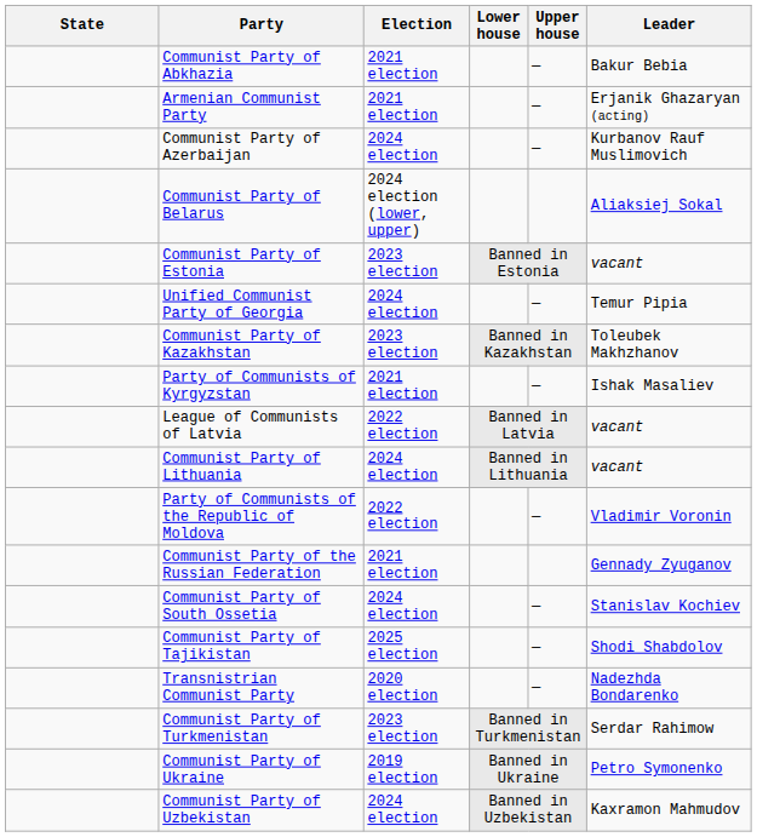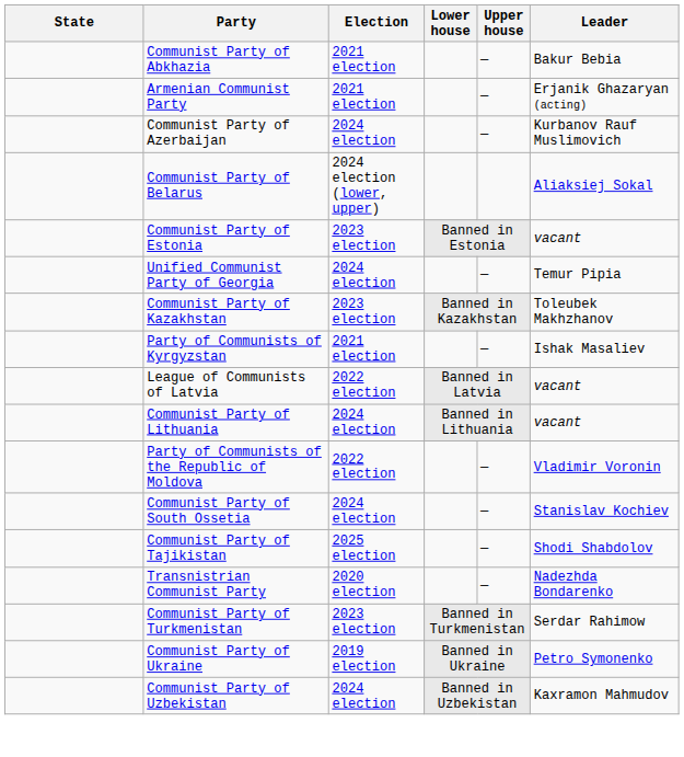 <table class="wikitable plainrowheaders unsortable" width=75%>
 <tr>
 <th width="15%" scope="col" class=unsortable>State</th>
 <th width="20%" scope="col">Party</th>
 <th width="10%" scope="col" class=unsortable>Election</th>
 <th width="1%" scope="col">Lower house</th>
 <th width="1%" scope="col">Upper house</th>
 <th width="16%" scope="col">Leader</th>
 </tr>
 <tr>
 <td><em></em></td>
 <td><a href='#'>Communist Party of Abkhazia</a></td>
 <td><a href='#'>2021 election</a></td>
 <td></td>
 <td>—</td>
 <td>Bakur Bebia</td>
 </tr>
 <tr>
 <td></td>
 <td><a href='#'>Armenian Communist Party</a></td>
 <td><a href='#'>2021 election</a></td>
 <td></td>
 <td>—</td>
 <td>Erjanik Ghazaryan <small>(acting)</small></td>
 </tr>
 <tr>
 <td></td>
 <td>Communist Party of Azerbaijan</td>
 <td><a href='#'>2024 election</a></td>
 <td></td>
 <td>—</td>
 <td>Kurbanov Rauf Muslimovich</td>
 </tr>
 <tr>
 <td></td>
 <td><a href='#'>Communist Party of Belarus</a></td>
 <td>2024 election (<a href='#'>lower</a>, <a href='#'>upper</a>)</td>
 <td></td>
 <td></td>
 <td><a href='#'>Aliaksiej Sokal</a></td>
 </tr>
 <tr>
 <td></td>
 <td><a href='#'>Communist Party of Estonia</a></td>
 <td><a href='#'>2023 election</a></td>
 <td align="center" colspan="2" style="background-color:#E9E9E9">Banned in Estonia</td>
 <td><em>vacant</em></td>
 </tr>
 <tr>
 <td></td>
 <td><a href='#'>Unified Communist Party of Georgia</a></td>
 <td><a href='#'>2024 election</a></td>
 <td></td>
 <td>—</td>
 <td>Temur Pipia</td>
 </tr>
 <tr>
 <td></td>
 <td><a href='#'>Communist Party of Kazakhstan</a></td>
 <td><a href='#'>2023 election</a></td>
 <td align="center" colspan="2" style="background-color:#E9E9E9">Banned in Kazakhstan</td>
 <td>Toleubek Makhzhanov</td>
 </tr>
 <tr>
 <td></td>
 <td><a href='#'>Party of Communists of Kyrgyzstan</a></td>
 <td><a href='#'>2021 election</a></td>
 <td></td>
 <td>—</td>
 <td>Ishak Masaliev</td>
 </tr>
 <tr>
 <td></td>
 <td>League of Communists of Latvia</td>
 <td><a href='#'>2022 election</a></td>
 <td align="center" colspan="2" style="background-color:#E9E9E9">Banned in Latvia</td>
 <td><em>vacant</em></td>
 </tr>
 <tr>
 <td></td>
 <td><a href='#'>Communist Party of Lithuania</a></td>
 <td><a href='#'>2024 election</a></td>
 <td align="center" colspan="2" style="background-color:#E9E9E9">Banned in Lithuania</td>
 <td><em>vacant</em></td>
 </tr>
 <tr>
 <td></td>
 <td><a href='#'>Party of Communists of the Republic of Moldova</a></td>
 <td><a href='#'>2022 election</a></td>
 <td></td>
 <td>—</td>
 <td><a href='#'>Vladimir Voronin</a></td>
 </tr>
 <tr>
-<td></td>
-<td><a href='#'>Communist Party of the Russian Federation</a></td>
-<td><a href='#'>2021 election</a></td>
-<td></td>
-<td></td>
-<td><a href='#'>Gennady Zyuganov</a></td>
-</tr>
-<tr>
 <td><em></em></td>
 <td><a href='#'>Communist Party of South Ossetia</a></td>
 <td><a href='#'>2024 election</a></td>
 <td></td>
 <td>—</td>
 <td><a href='#'>Stanislav Kochiev</a></td>
 </tr>
 <tr>
 <td></td>
 <td><a href='#'>Communist Party of Tajikistan</a></td>
 <td><a href='#'>2025 election</a></td>
 <td></td>
 <td>—</td>
 <td><a href='#'>Shodi Shabdolov</a></td>
 </tr>
 <tr>
 <td><em></em></td>
 <td><a href='#'>Transnistrian Communist Party</a></td>
 <td><a href='#'>2020 election</a></td>
 <td></td>
 <td>—</td>
 <td><a href='#'>Nadezhda Bondarenko</a></td>
 </tr>
 <tr>
 <td></td>
 <td><a href='#'>Communist Party of Turkmenistan</a></td>
 <td><a href='#'>2023 election</a></td>
 <td align="center" colspan="2" style="background-color:#E9E9E9">Banned in Turkmenistan</td>
 <td>Serdar Rahimow</td>
 </tr>
 <tr>
 <td></td>
 <td><a href='#'>Communist Party of Ukraine</a></td>
 <td><a href='#'>2019 election</a></td>
 <td align="center" colspan="2" style="background-color:#E9E9E9">Banned in Ukraine</td>
 <td><a href='#'>Petro Symonenko</a></td>
 </tr>
 <tr>
 <td></td>
 <td><a href='#'>Communist Party of Uzbekistan</a></td>
 <td><a href='#'>2024 election</a></td>
 <td align="center" colspan="2" style="background-color:#E9E9E9">Banned in Uzbekistan</td>
 <td>Kaxramon Mahmudov</td>
 </tr>
 </table>
